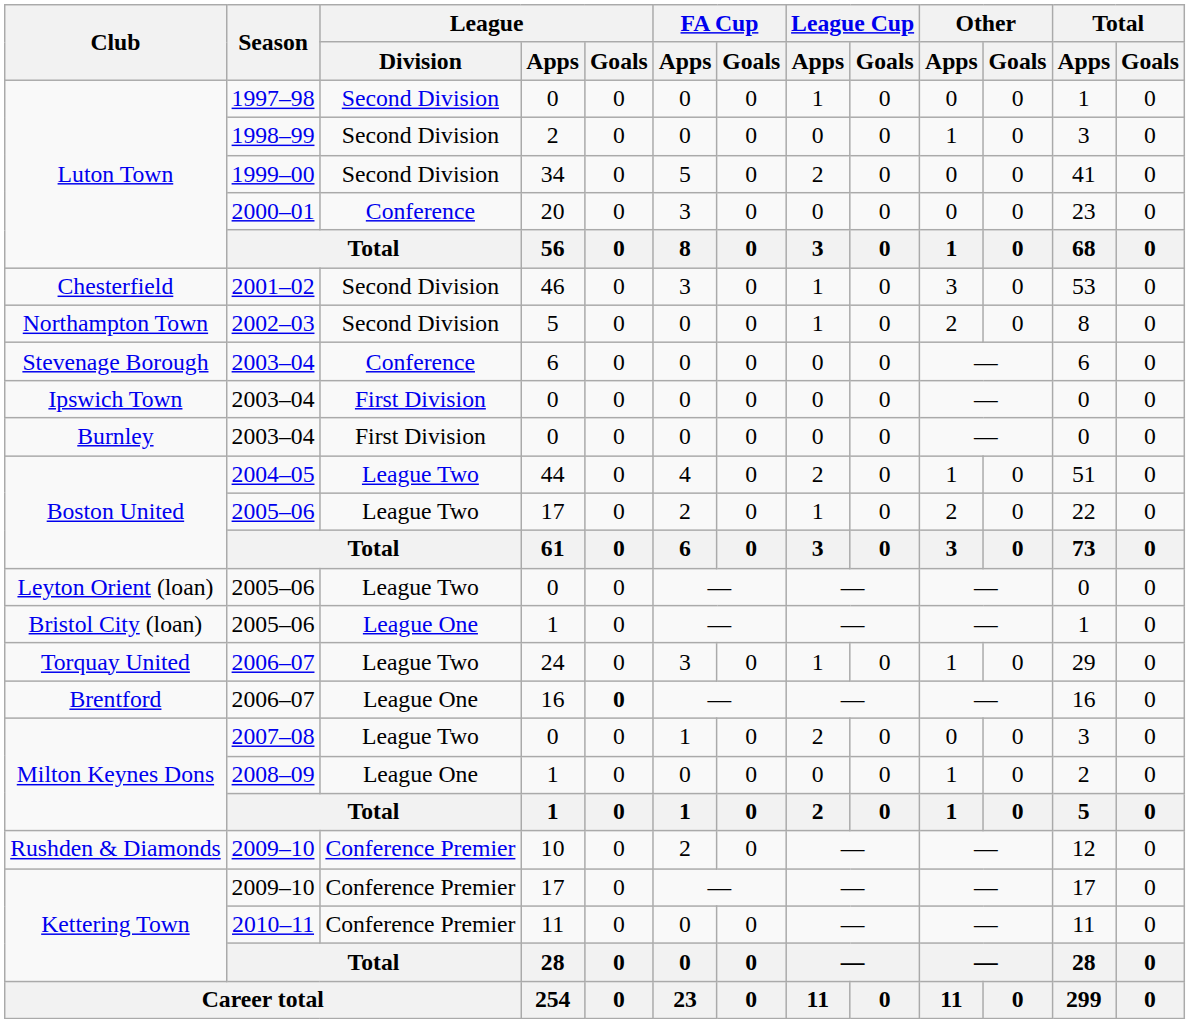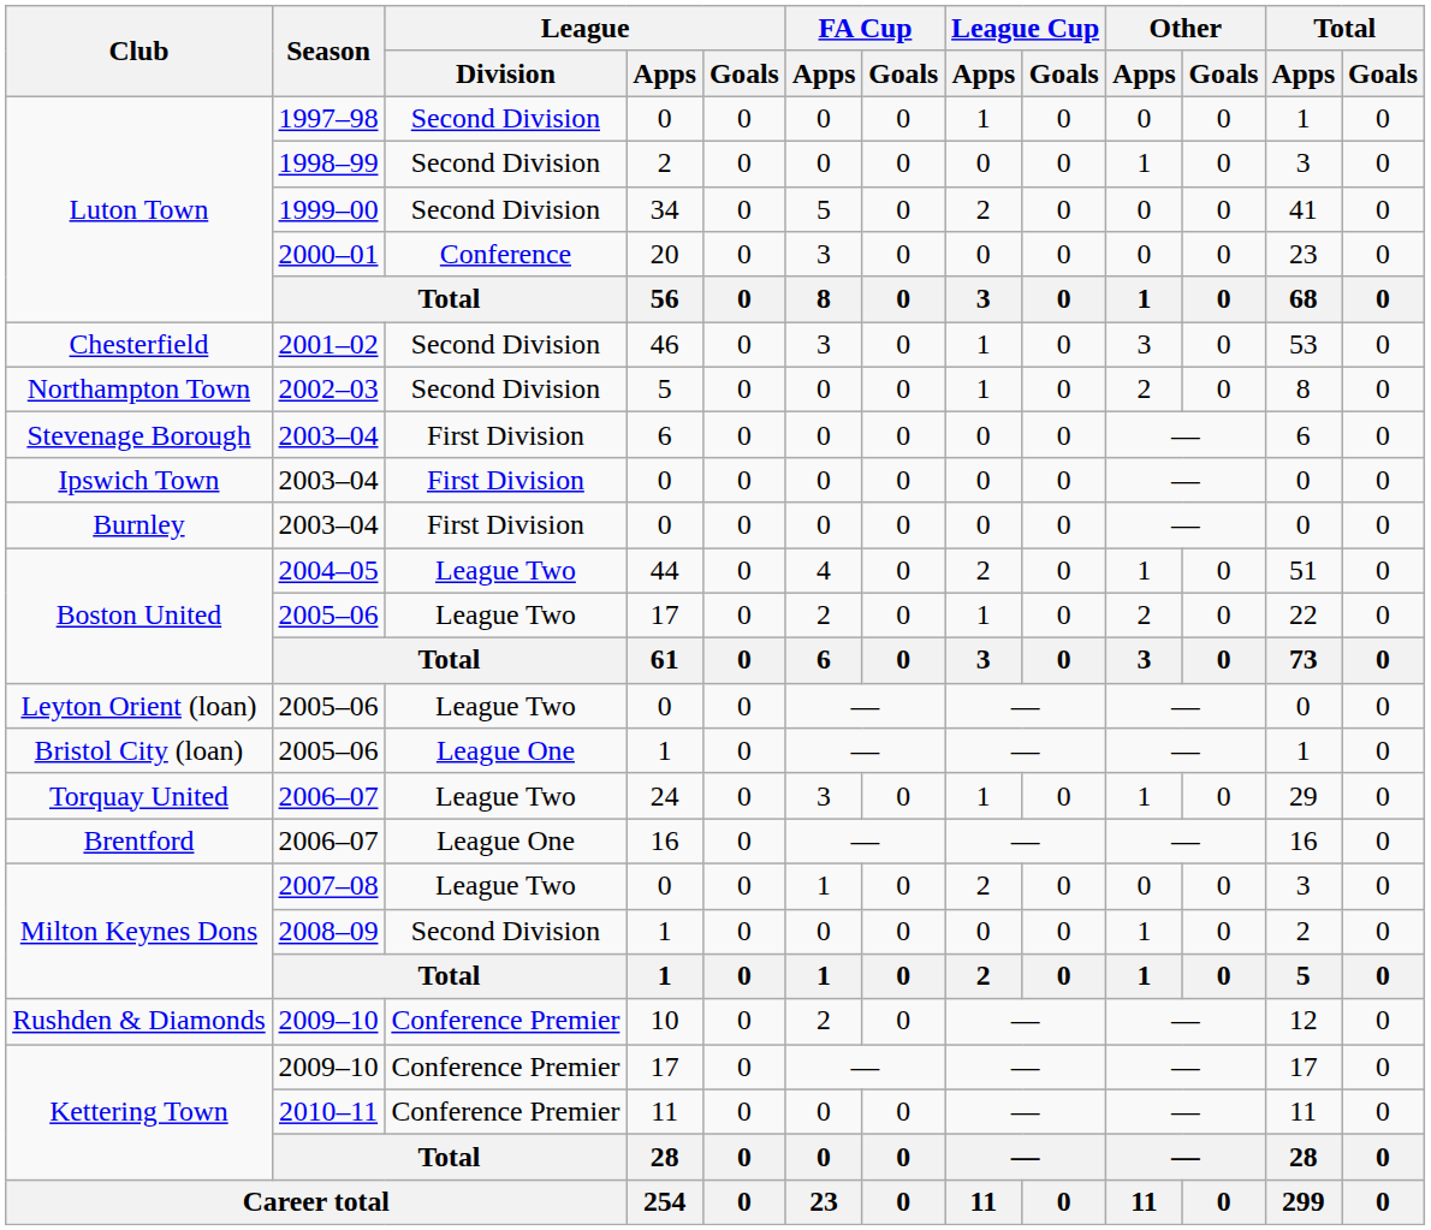 <table class=wikitable style="text-align: center;">
 <tr>
 <th rowspan=2>Club</th>
 <th rowspan=2>Season</th>
 <th colspan=3>League</th>
 <th colspan=2><a href='#'>FA Cup</a></th>
 <th colspan=2><a href='#'>League Cup</a></th>
 <th colspan=2>Other</th>
 <th colspan=2>Total</th>
 </tr>
 <tr>
 <th>Division</th>
 <th>Apps</th>
 <th>Goals</th>
 <th>Apps</th>
 <th>Goals</th>
 <th>Apps</th>
 <th>Goals</th>
 <th>Apps</th>
 <th>Goals</th>
 <th>Apps</th>
 <th>Goals</th>
 </tr>
 <tr>
 <td rowspan=5><a href='#'>Luton Town</a></td>
 <td><a href='#'>1997–98</a></td>
 <td><a href='#'>Second Division</a></td>
 <td>0</td>
 <td>0</td>
 <td>0</td>
 <td>0</td>
 <td>1</td>
 <td>0</td>
 <td>0</td>
 <td>0</td>
 <td>1</td>
 <td>0</td>
 </tr>
 <tr>
 <td><a href='#'>1998–99</a></td>
 <td>Second Division</td>
 <td>2</td>
 <td>0</td>
 <td>0</td>
 <td>0</td>
 <td>0</td>
 <td>0</td>
 <td>1</td>
 <td>0</td>
 <td>3</td>
 <td>0</td>
 </tr>
 <tr>
 <td><a href='#'>1999–00</a></td>
 <td>Second Division</td>
 <td>34</td>
 <td>0</td>
 <td>5</td>
 <td>0</td>
 <td>2</td>
 <td>0</td>
 <td>0</td>
 <td>0</td>
 <td>41</td>
 <td>0</td>
 </tr>
 <tr>
 <td><a href='#'>2000–01</a></td>
 <td><a href='#'>Conference</a></td>
 <td>20</td>
 <td>0</td>
 <td>3</td>
 <td>0</td>
 <td>0</td>
 <td>0</td>
 <td>0</td>
 <td>0</td>
 <td>23</td>
 <td>0</td>
 </tr>
 <tr>
 <th colspan="2">Total</th>
 <th>56</th>
 <th>0</th>
 <th>8</th>
 <th>0</th>
 <th>3</th>
 <th>0</th>
 <th>1</th>
 <th>0</th>
 <th>68</th>
 <th>0</th>
 </tr>
 <tr>
 <td><a href='#'>Chesterfield</a></td>
 <td><a href='#'>2001–02</a></td>
 <td>Second Division</td>
 <td>46</td>
 <td>0</td>
 <td>3</td>
 <td>0</td>
 <td>1</td>
 <td>0</td>
 <td>3</td>
 <td>0</td>
 <td>53</td>
 <td>0</td>
 </tr>
 <tr>
 <td><a href='#'>Northampton Town</a></td>
 <td><a href='#'>2002–03</a></td>
 <td>Second Division</td>
 <td>5</td>
 <td>0</td>
 <td>0</td>
 <td>0</td>
 <td>1</td>
 <td>0</td>
 <td>2</td>
 <td>0</td>
 <td>8</td>
 <td>0</td>
 </tr>
 <tr>
 <td><a href='#'>Stevenage Borough</a></td>
 <td><a href='#'>2003–04</a></td>
-<td><a href='#'>Conference</a></td>
+<td>First Division</td>
 <td>6</td>
 <td>0</td>
 <td>0</td>
 <td>0</td>
 <td>0</td>
 <td>0</td>
 <td colspan="2">—</td>
 <td>6</td>
 <td>0</td>
 </tr>
 <tr>
 <td><a href='#'>Ipswich Town</a></td>
 <td>2003–04</td>
 <td><a href='#'>First Division</a></td>
 <td>0</td>
 <td>0</td>
 <td>0</td>
 <td>0</td>
 <td>0</td>
 <td>0</td>
 <td colspan="2">—</td>
 <td>0</td>
 <td>0</td>
 </tr>
 <tr>
 <td><a href='#'>Burnley</a></td>
 <td>2003–04</td>
 <td>First Division</td>
 <td>0</td>
 <td>0</td>
 <td>0</td>
 <td>0</td>
 <td>0</td>
 <td>0</td>
 <td colspan="2">—</td>
 <td>0</td>
 <td>0</td>
 </tr>
 <tr>
 <td rowspan="3"><a href='#'>Boston United</a></td>
 <td><a href='#'>2004–05</a></td>
 <td><a href='#'>League Two</a></td>
 <td>44</td>
 <td>0</td>
 <td>4</td>
 <td>0</td>
 <td>2</td>
 <td>0</td>
 <td>1</td>
 <td>0</td>
 <td>51</td>
 <td>0</td>
 </tr>
 <tr>
 <td><a href='#'>2005–06</a></td>
 <td>League Two</td>
 <td>17</td>
 <td>0</td>
 <td>2</td>
 <td>0</td>
 <td>1</td>
 <td>0</td>
 <td>2</td>
 <td>0</td>
 <td>22</td>
 <td>0</td>
 </tr>
 <tr>
 <th colspan="2">Total</th>
 <th>61</th>
 <th>0</th>
 <th>6</th>
 <th>0</th>
 <th>3</th>
 <th>0</th>
 <th>3</th>
 <th>0</th>
 <th>73</th>
 <th>0</th>
 </tr>
 <tr>
 <td><a href='#'>Leyton Orient</a> (loan)</td>
 <td>2005–06</td>
 <td>League Two</td>
 <td>0</td>
 <td>0</td>
 <td colspan="2">—</td>
 <td colspan="2">—</td>
 <td colspan="2">—</td>
 <td>0</td>
 <td>0</td>
 </tr>
 <tr>
 <td><a href='#'>Bristol City</a> (loan)</td>
 <td>2005–06</td>
 <td><a href='#'>League One</a></td>
 <td>1</td>
 <td>0</td>
 <td colspan="2">—</td>
 <td colspan="2">—</td>
 <td colspan="2">—</td>
 <td>1</td>
 <td>0</td>
 </tr>
 <tr>
 <td><a href='#'>Torquay United</a></td>
 <td><a href='#'>2006–07</a></td>
 <td>League Two</td>
 <td>24</td>
 <td>0</td>
 <td>3</td>
 <td>0</td>
 <td>1</td>
 <td>0</td>
 <td>1</td>
 <td>0</td>
 <td>29</td>
 <td>0</td>
 </tr>
 <tr>
 <td><a href='#'>Brentford</a></td>
 <td>2006–07</td>
 <td>League One</td>
 <td>16</td>
-<td><strong>0</strong></td>
+<td>0</td>
 <td colspan="2">—</td>
 <td colspan="2">—</td>
 <td colspan="2">—</td>
 <td>16</td>
 <td>0</td>
 </tr>
 <tr>
 <td rowspan="3"><a href='#'>Milton Keynes Dons</a></td>
 <td><a href='#'>2007–08</a></td>
 <td>League Two</td>
 <td>0</td>
 <td>0</td>
 <td>1</td>
 <td>0</td>
 <td>2</td>
 <td>0</td>
 <td>0</td>
 <td>0</td>
 <td>3</td>
 <td>0</td>
 </tr>
 <tr>
 <td><a href='#'>2008–09</a></td>
-<td>League One</td>
+<td>Second Division</td>
 <td>1</td>
 <td>0</td>
 <td>0</td>
 <td>0</td>
 <td>0</td>
 <td>0</td>
 <td>1</td>
 <td>0</td>
 <td>2</td>
 <td>0</td>
 </tr>
 <tr>
 <th colspan="2">Total</th>
 <th>1</th>
 <th>0</th>
 <th>1</th>
 <th>0</th>
 <th>2</th>
 <th>0</th>
 <th>1</th>
 <th>0</th>
 <th>5</th>
 <th>0</th>
 </tr>
 <tr>
 <td><a href='#'>Rushden & Diamonds</a></td>
 <td><a href='#'>2009–10</a></td>
 <td><a href='#'>Conference Premier</a></td>
 <td>10</td>
 <td>0</td>
 <td>2</td>
 <td>0</td>
 <td colspan="2">—</td>
 <td colspan="2">—</td>
 <td>12</td>
 <td>0</td>
 </tr>
 <tr>
 <td rowspan="3"><a href='#'>Kettering Town</a></td>
 <td>2009–10</td>
 <td>Conference Premier</td>
 <td>17</td>
 <td>0</td>
 <td colspan="2">—</td>
 <td colspan="2">—</td>
 <td colspan="2">—</td>
 <td>17</td>
 <td>0</td>
 </tr>
 <tr>
 <td><a href='#'>2010–11</a></td>
 <td>Conference Premier</td>
 <td>11</td>
 <td>0</td>
 <td>0</td>
 <td>0</td>
 <td colspan="2">—</td>
 <td colspan="2">—</td>
 <td>11</td>
 <td>0</td>
 </tr>
 <tr>
 <th colspan="2">Total</th>
 <th>28</th>
 <th>0</th>
 <th>0</th>
 <th>0</th>
 <th colspan="2">—</th>
 <th colspan="2">—</th>
 <th>28</th>
 <th>0</th>
 </tr>
 <tr>
 <th colspan=3>Career total</th>
 <th>254</th>
 <th>0</th>
 <th>23</th>
 <th>0</th>
 <th>11</th>
 <th>0</th>
 <th>11</th>
 <th>0</th>
 <th>299</th>
 <th>0</th>
 </tr>
 </table>
